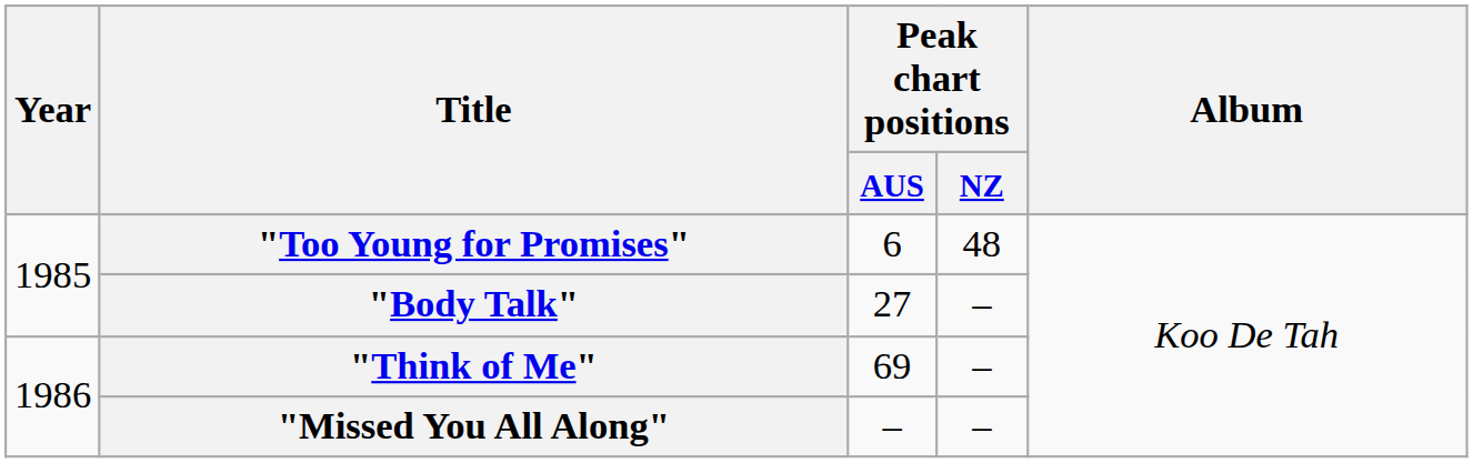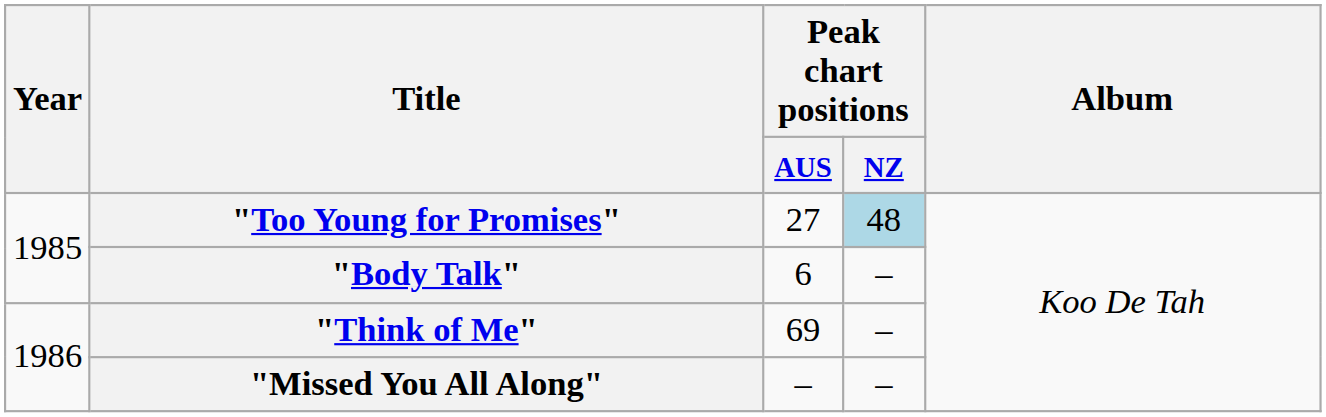 <table class="wikitable plainrowheaders" style="text-align:center;" border="1">
 <tr>
 <th scope="col" rowspan="2" style="width:1em;">Year</th>
 <th scope="col" rowspan="2" style="width:19em;">Title</th>
 <th scope="col" colspan="2">Peak chart positions</th>
 <th scope="col" rowspan="2" style="width:11em;">Album</th>
 </tr>
 <tr>
 <th width="30px"><small><a href='#'>AUS</a><br></small></th>
 <th width="30px"><small><a href='#'>NZ</a><br></small></th>
 </tr>
 <tr>
 <td rowspan="2">1985</td>
 <th scope="row">"<a href='#'>Too Young for Promises</a>"</th>
-<td style="text-align: center;">6</td>
-<td style="text-align: center;">48</td>
+<td style="text-align: center;">27</td>
+<td style="background: lightblue; text-align: center;">48</td>
 <td rowspan="4"><em>Koo De Tah</em></td>
 </tr>
 <tr>
 <th scope="row">"<a href='#'>Body Talk</a>"</th>
-<td style="text-align: center;">27</td>
+<td style="text-align: center;">6</td>
 <td style="text-align: center;">–</td>
 </tr>
 <tr>
 <td rowspan="2">1986</td>
 <th scope="row">"<a href='#'>Think of Me</a>"</th>
 <td style="text-align: center;">69</td>
 <td style="text-align: center;">–</td>
 </tr>
 <tr>
 <th scope="row">"Missed You All Along"</th>
 <td style="text-align: center;">–</td>
 <td style="text-align: center;">–</td>
 </tr>
 </table>
